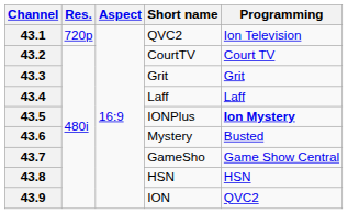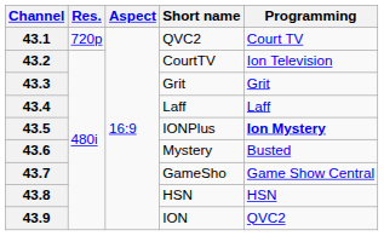 <table class="wikitable">
 <tr Subchannels of WZPX-TV>
 <th scope = "col"><a href='#'>Channel</a></th>
 <th scope = "col"><a href='#'>Res.</a></th>
 <th scope = "col"><a href='#'>Aspect</a></th>
 <th scope = "col">Short name</th>
 <th scope = "col">Programming</th>
 </tr>
 <tr>
 <th scope = "row">43.1</th>
 <td><a href='#'>720p</a></td>
 <td rowspan="9"><a href='#'>16:9</a></td>
 <td>QVC2</td>
-<td><a href='#'>Ion Television</a></td>
+<td><a href='#'>Court TV</a></td>
 </tr>
 <tr>
 <th scope = "row">43.2</th>
 <td rowspan="8"><a href='#'>480i</a></td>
 <td>CourtTV</td>
-<td><a href='#'>Court TV</a></td>
+<td><a href='#'>Ion Television</a></td>
 </tr>
 <tr>
 <th scope = "row">43.3</th>
 <td>Grit</td>
 <td><a href='#'>Grit</a></td>
 </tr>
 <tr>
 <th scope = "row">43.4</th>
 <td>Laff</td>
 <td><a href='#'>Laff</a></td>
 </tr>
 <tr>
 <th scope = "row">43.5</th>
 <td>IONPlus</td>
 <td><strong><a href='#'>Ion Mystery</a></strong></td>
 </tr>
 <tr>
 <th scope = "row">43.6</th>
 <td>Mystery</td>
 <td><a href='#'>Busted</a></td>
 </tr>
 <tr>
 <th scope = "row">43.7</th>
 <td>GameSho</td>
 <td><a href='#'>Game Show Central</a></td>
 </tr>
 <tr>
 <th scope = "row">43.8</th>
 <td>HSN</td>
 <td><a href='#'>HSN</a></td>
 </tr>
 <tr>
 <th scope = "row">43.9</th>
 <td>ION</td>
 <td><a href='#'>QVC2</a></td>
 </tr>
 </table>
